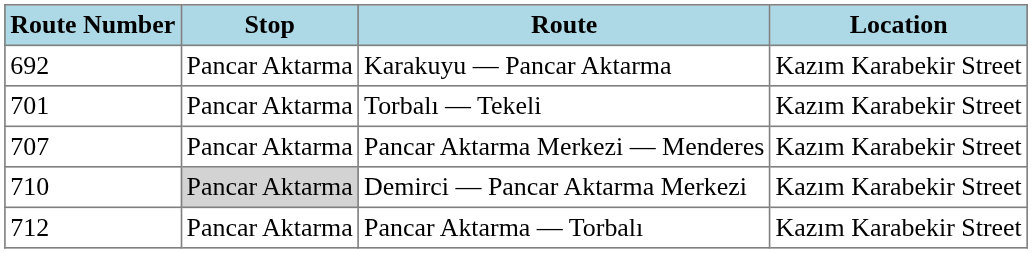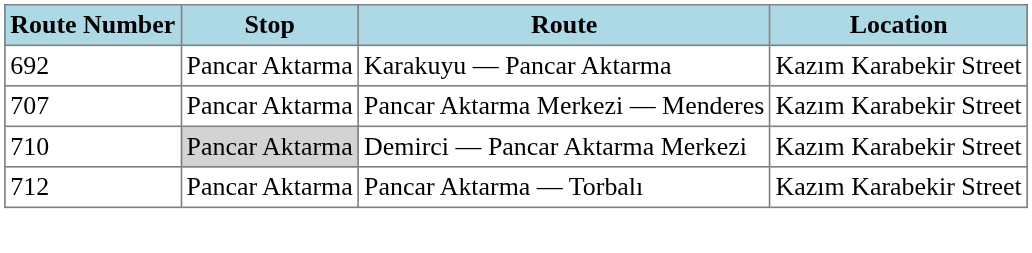 <table class="toccolours" cellpadding="3" border="1" style="margin:1em auto; border-collapse:collapse">
 <tr style="background:lightblue;">
 <th>Route Number</th>
 <th>Stop</th>
 <th>Route</th>
 <th>Location</th>
 </tr>
 <tr>
 <td>692</td>
 <td>Pancar Aktarma</td>
 <td>Karakuyu — Pancar Aktarma</td>
-<td>Kazım Karabekir Street</td>
-</tr>
-<tr>
-<td>701</td>
-<td>Pancar Aktarma</td>
-<td>Torbalı — Tekeli</td>
 <td>Kazım Karabekir Street</td>
 </tr>
 <tr>
 <td>707</td>
 <td>Pancar Aktarma</td>
 <td>Pancar Aktarma Merkezi — Menderes</td>
 <td>Kazım Karabekir Street</td>
 </tr>
 <tr>
 <td>710</td>
 <td style="background: lightgrey;">Pancar Aktarma</td>
 <td>Demirci — Pancar Aktarma Merkezi</td>
 <td>Kazım Karabekir Street</td>
 </tr>
 <tr>
 <td>712</td>
 <td>Pancar Aktarma</td>
 <td>Pancar Aktarma — Torbalı</td>
 <td>Kazım Karabekir Street</td>
 </tr>
 </table>
